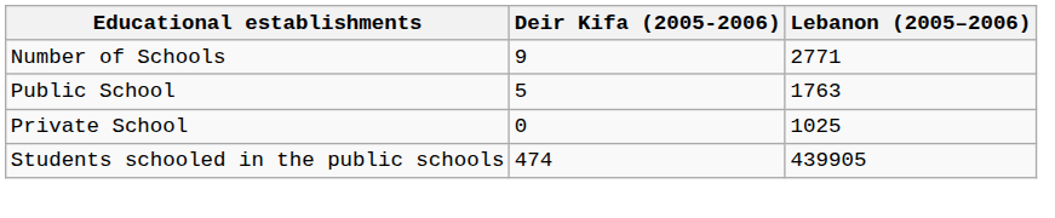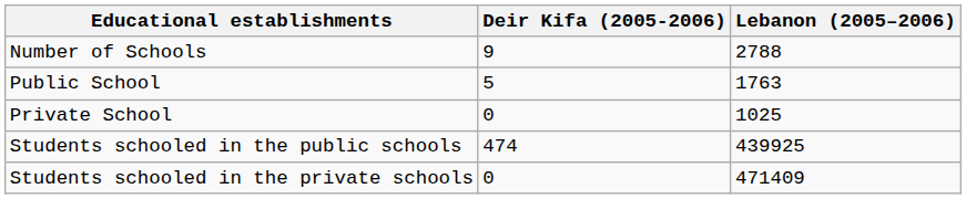 <table class="wikitable">
 <tr>
 <th>Educational establishments</th>
 <th>Deir Kifa (2005-2006)</th>
 <th>Lebanon (2005–2006)</th>
 </tr>
 <tr>
 <td>Number of Schools</td>
 <td>9</td>
-<td>2771</td>
+<td>2788</td>
 </tr>
 <tr>
 <td>Public School</td>
 <td>5</td>
 <td>1763</td>
 </tr>
 <tr>
 <td>Private School</td>
 <td>0</td>
 <td>1025</td>
 </tr>
 <tr>
 <td>Students schooled in the public schools</td>
 <td>474</td>
-<td>439905</td>
+<td>439925</td>
+</tr>
+<tr>
+<td>Students schooled in the private schools</td>
+<td>0</td>
+<td>471409</td>
 </tr>
 </table>
